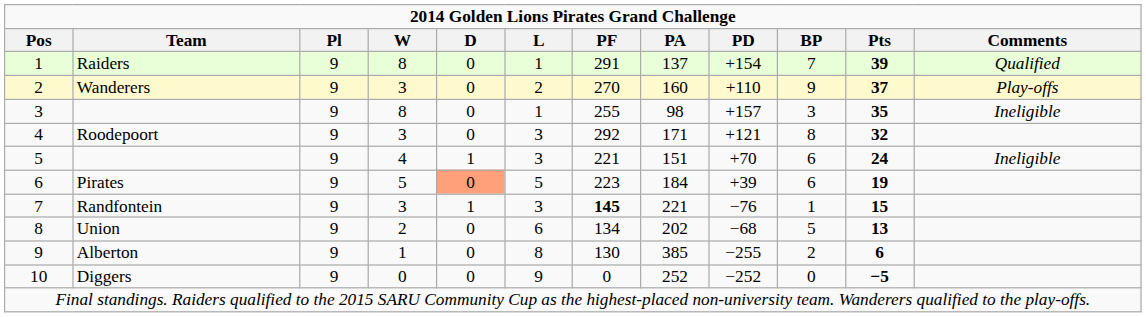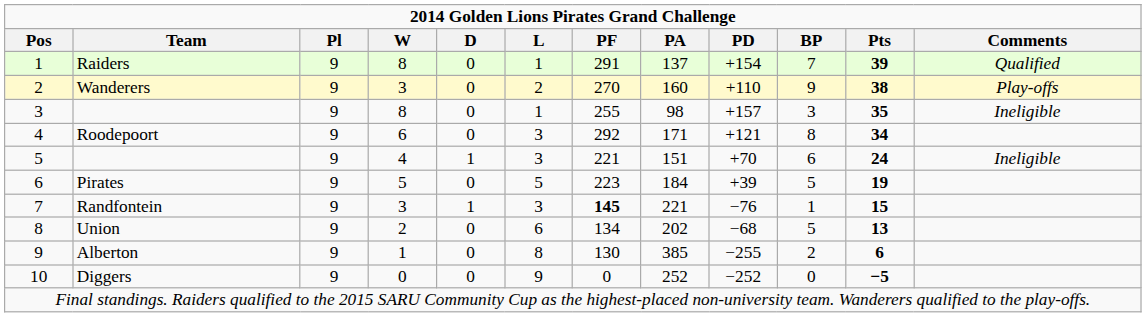 <table class="wikitable"  style="text-align:center; line-height:90%; font-size:90%; width:75%;">
 <tr>
 <td colspan=12><strong>2014 Golden Lions Pirates Grand Challenge</strong></td>
 </tr>
 <tr>
 <th style="width:6%;">Pos</th>
 <th style="width:20%;">Team</th>
 <th style="width:6%;">Pl</th>
 <th style="width:6%;">W</th>
 <th style="width:6%;">D</th>
 <th style="width:6%;">L</th>
 <th style="width:6%;">PF</th>
 <th style="width:6%;">PA</th>
 <th style="width:6%;">PD</th>
 <th style="width:6%;">BP</th>
 <th style="width:6%;">Pts</th>
 <th style="width:20%;">Comments<br></th>
 </tr>
 <tr bgcolor="#E8FFD8">
 <td>1</td>
 <td style="text-align:left;">Raiders</td>
 <td>9</td>
 <td>8</td>
 <td>0</td>
 <td>1</td>
 <td>291</td>
 <td>137</td>
 <td>+154</td>
 <td>7</td>
 <td><strong>39</strong></td>
 <td><em>Qualified</em></td>
 </tr>
 <tr bgcolor="#FFFACD">
 <td>2</td>
 <td style="text-align:left;">Wanderers</td>
 <td>9</td>
 <td>3</td>
 <td>0</td>
 <td>2</td>
 <td>270</td>
 <td>160</td>
 <td>+110</td>
 <td>9</td>
-<td><strong>37</strong></td>
+<td><strong>38</strong></td>
 <td><em>Play-offs</em></td>
 </tr>
 <tr>
 <td>3</td>
 <td style="text-align:left;"></td>
 <td>9</td>
 <td>8</td>
 <td>0</td>
 <td>1</td>
 <td>255</td>
 <td>98</td>
 <td>+157</td>
 <td>3</td>
 <td><strong>35</strong></td>
 <td><em>Ineligible</em></td>
 </tr>
 <tr>
 <td>4</td>
 <td style="text-align:left;">Roodepoort</td>
 <td>9</td>
-<td>3</td>
+<td>6</td>
 <td>0</td>
 <td>3</td>
 <td>292</td>
 <td>171</td>
 <td>+121</td>
 <td>8</td>
-<td><strong>32</strong></td>
+<td><strong>34</strong></td>
 <td></td>
 </tr>
 <tr>
 <td>5</td>
 <td style="text-align:left;"></td>
 <td>9</td>
 <td>4</td>
 <td>1</td>
 <td>3</td>
 <td>221</td>
 <td>151</td>
 <td>+70</td>
 <td>6</td>
 <td><strong>24</strong></td>
 <td><em>Ineligible</em></td>
 </tr>
 <tr>
 <td>6</td>
 <td style="text-align:left;">Pirates</td>
 <td>9</td>
 <td>5</td>
-<td style="background: lightsalmon;">0</td>
+<td>0</td>
 <td>5</td>
 <td>223</td>
 <td>184</td>
 <td>+39</td>
-<td>6</td>
+<td>5</td>
 <td><strong>19</strong></td>
 <td></td>
 </tr>
 <tr>
 <td>7</td>
 <td style="text-align:left;">Randfontein</td>
 <td>9</td>
 <td>3</td>
 <td>1</td>
 <td>3</td>
 <td><strong>145</strong></td>
 <td>221</td>
 <td>−76</td>
 <td>1</td>
 <td><strong>15</strong></td>
 <td></td>
 </tr>
 <tr>
 <td>8</td>
 <td style="text-align:left;">Union</td>
 <td>9</td>
 <td>2</td>
 <td>0</td>
 <td>6</td>
 <td>134</td>
 <td>202</td>
 <td>−68</td>
 <td>5</td>
 <td><strong>13</strong></td>
 <td></td>
 </tr>
 <tr>
 <td>9</td>
 <td style="text-align:left;">Alberton</td>
 <td>9</td>
 <td>1</td>
 <td>0</td>
 <td>8</td>
 <td>130</td>
 <td>385</td>
 <td>−255</td>
 <td>2</td>
 <td><strong>6</strong></td>
 <td></td>
 </tr>
 <tr>
 <td>10</td>
 <td style="text-align:left;">Diggers</td>
 <td>9</td>
 <td>0</td>
 <td>0</td>
 <td>9</td>
 <td>0</td>
 <td>252</td>
 <td>−252</td>
 <td>0</td>
 <td><strong>−5</strong></td>
 <td></td>
 </tr>
 <tr>
 <td colspan=12><em>Final standings. Raiders qualified to the 2015 SARU Community Cup as the highest-placed non-university team. Wanderers qualified to the play-offs.</em></td>
 </tr>
 </table>
